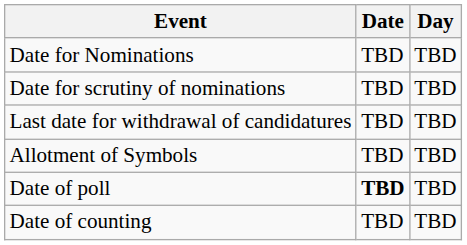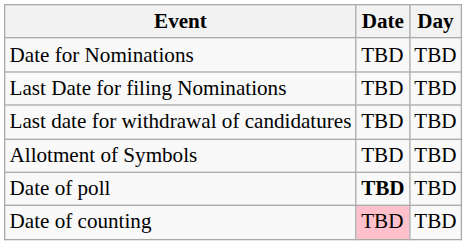 <table class="wikitable">
 <tr>
 <th>Event</th>
 <th>Date</th>
 <th>Day</th>
 </tr>
 <tr>
 <td>Date for Nominations</td>
 <td>TBD</td>
 <td>TBD</td>
 </tr>
 <tr>
-<td>Date for scrutiny of nominations</td>
+<td>Last Date for filing Nominations</td>
 <td>TBD</td>
 <td>TBD</td>
 </tr>
 <tr>
 <td>Last date for withdrawal of candidatures</td>
 <td>TBD</td>
 <td>TBD</td>
 </tr>
 <tr>
 <td>Allotment of Symbols</td>
 <td>TBD</td>
 <td>TBD</td>
 </tr>
 <tr>
 <td>Date of poll</td>
 <td><strong>TBD</strong></td>
 <td>TBD</td>
 </tr>
 <tr>
 <td>Date of counting</td>
-<td>TBD</td>
+<td style="background: pink;">TBD</td>
 <td>TBD</td>
 </tr>
 </table>
